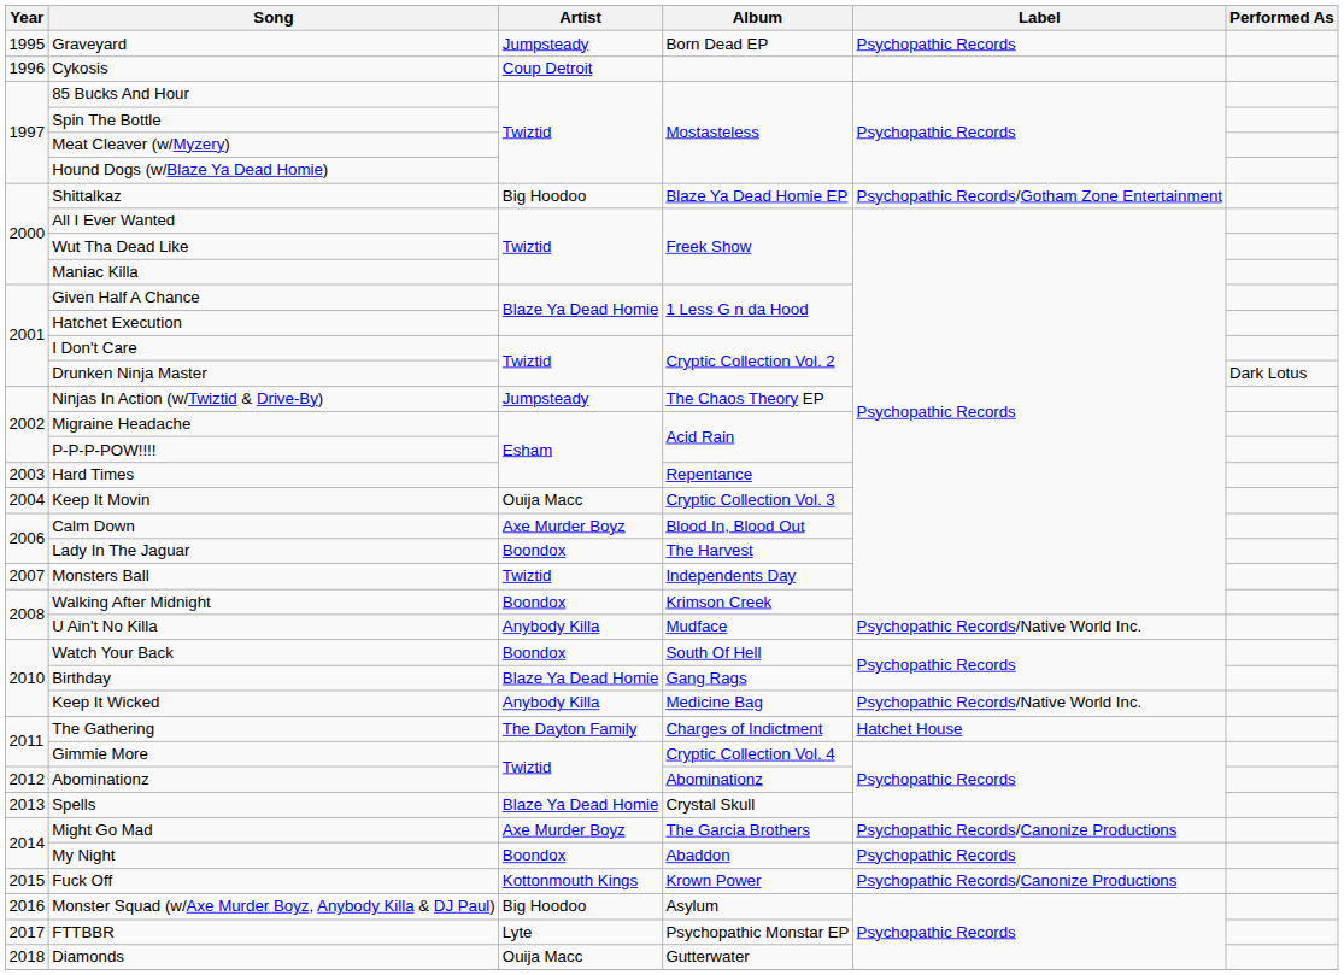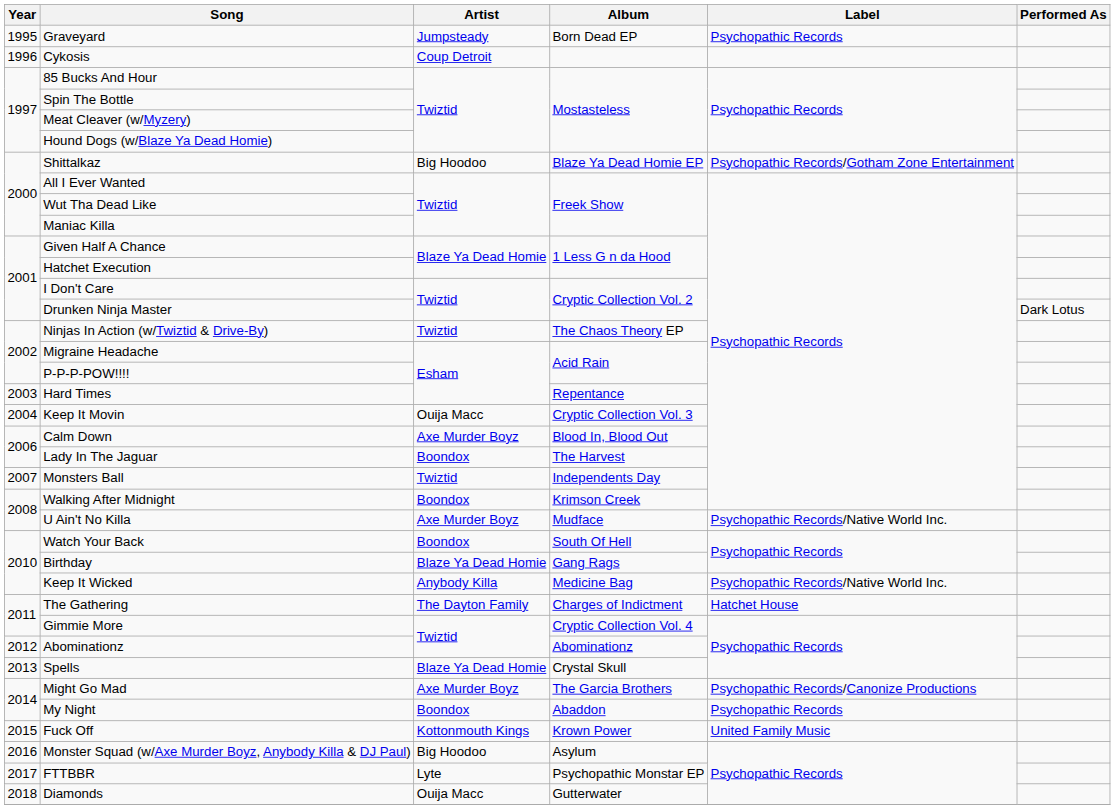 <table class="wikitable" border="1">
 <tr>
 <th>Year</th>
 <th>Song</th>
 <th>Artist</th>
 <th>Album</th>
 <th>Label</th>
 <th>Performed As</th>
 </tr>
 <tr>
 <td>1995</td>
 <td>Graveyard</td>
 <td><a href='#'>Jumpsteady</a></td>
 <td>Born Dead EP</td>
 <td><a href='#'>Psychopathic Records</a></td>
 <td></td>
 </tr>
 <tr>
 <td>1996</td>
 <td>Cykosis</td>
 <td><a href='#'>Coup Detroit</a></td>
 <td></td>
 <td></td>
 <td></td>
 </tr>
 <tr>
 <td rowspan="4">1997</td>
 <td>85 Bucks And Hour</td>
 <td rowspan="4"><a href='#'>Twiztid</a></td>
 <td rowspan="4"><a href='#'>Mostasteless</a></td>
 <td rowspan="4"><a href='#'>Psychopathic Records</a></td>
 <td></td>
 </tr>
 <tr>
 <td>Spin The Bottle</td>
 <td></td>
 </tr>
 <tr>
 <td>Meat Cleaver (w/<a href='#'>Myzery</a>)</td>
 <td></td>
 </tr>
 <tr>
 <td>Hound Dogs (w/<a href='#'>Blaze Ya Dead Homie</a>)</td>
 <td></td>
 </tr>
 <tr>
 <td rowspan="4">2000</td>
 <td>Shittalkaz</td>
 <td>Big Hoodoo</td>
 <td><a href='#'>Blaze Ya Dead Homie EP</a></td>
 <td><a href='#'>Psychopathic Records</a>/<a href='#'>Gotham Zone Entertainment</a></td>
 <td></td>
 </tr>
 <tr>
 <td>All I Ever Wanted</td>
 <td rowspan="3"><a href='#'>Twiztid</a></td>
 <td rowspan="3"><a href='#'>Freek Show</a></td>
 <td rowspan="16"><a href='#'>Psychopathic Records</a></td>
 <td></td>
 </tr>
 <tr>
 <td>Wut Tha Dead Like</td>
 <td></td>
 </tr>
 <tr>
 <td>Maniac Killa</td>
 <td></td>
 </tr>
 <tr>
 <td rowspan="4">2001</td>
 <td>Given Half A Chance</td>
 <td rowspan="2"><a href='#'>Blaze Ya Dead Homie</a></td>
 <td rowspan="2"><a href='#'>1 Less G n da Hood</a></td>
 <td></td>
 </tr>
 <tr>
 <td>Hatchet Execution</td>
 <td></td>
 </tr>
 <tr>
 <td>I Don't Care</td>
 <td rowspan="2"><a href='#'>Twiztid</a></td>
 <td rowspan="2"><a href='#'>Cryptic Collection Vol. 2</a></td>
 <td></td>
 </tr>
 <tr>
 <td>Drunken Ninja Master</td>
 <td>Dark Lotus</td>
 </tr>
 <tr>
 <td rowspan="3">2002</td>
 <td>Ninjas In Action (w/<a href='#'>Twiztid</a> & <a href='#'>Drive-By</a>)</td>
-<td><a href='#'>Jumpsteady</a></td>
+<td><a href='#'>Twiztid</a></td>
 <td><a href='#'>The Chaos Theory</a> EP</td>
 <td></td>
 </tr>
 <tr>
 <td>Migraine Headache</td>
 <td rowspan="3"><a href='#'>Esham</a></td>
 <td rowspan="2"><a href='#'>Acid Rain</a></td>
 <td></td>
 </tr>
 <tr>
 <td>P-P-P-POW!!!!</td>
 <td></td>
 </tr>
 <tr>
 <td>2003</td>
 <td>Hard Times</td>
 <td><a href='#'>Repentance</a></td>
 <td></td>
 </tr>
 <tr>
 <td>2004</td>
 <td>Keep It Movin</td>
 <td>Ouija Macc</td>
 <td><a href='#'>Cryptic Collection Vol. 3</a></td>
 <td></td>
 </tr>
 <tr>
 <td rowspan="2">2006</td>
 <td>Calm Down</td>
 <td><a href='#'>Axe Murder Boyz</a></td>
 <td><a href='#'>Blood In, Blood Out</a></td>
 <td></td>
 </tr>
 <tr>
 <td>Lady In The Jaguar</td>
 <td><a href='#'>Boondox</a></td>
 <td><a href='#'>The Harvest</a></td>
 <td></td>
 </tr>
 <tr>
 <td>2007</td>
 <td>Monsters Ball</td>
 <td><a href='#'>Twiztid</a></td>
 <td><a href='#'>Independents Day</a></td>
 <td></td>
 </tr>
 <tr>
 <td rowspan="2">2008</td>
 <td>Walking After Midnight</td>
 <td><a href='#'>Boondox</a></td>
 <td><a href='#'>Krimson Creek</a></td>
 <td></td>
 </tr>
 <tr>
 <td>U Ain't No Killa</td>
-<td><a href='#'>Anybody Killa</a></td>
+<td><a href='#'>Axe Murder Boyz</a></td>
 <td><a href='#'>Mudface</a></td>
 <td><a href='#'>Psychopathic Records</a>/Native World Inc.</td>
 <td></td>
 </tr>
 <tr>
 <td rowspan="3">2010</td>
 <td>Watch Your Back</td>
 <td><a href='#'>Boondox</a></td>
 <td><a href='#'>South Of Hell</a></td>
 <td rowspan="2"><a href='#'>Psychopathic Records</a></td>
 <td></td>
 </tr>
 <tr>
 <td>Birthday</td>
 <td><a href='#'>Blaze Ya Dead Homie</a></td>
 <td><a href='#'>Gang Rags</a></td>
 <td></td>
 </tr>
 <tr>
 <td>Keep It Wicked</td>
 <td><a href='#'>Anybody Killa</a></td>
 <td><a href='#'>Medicine Bag</a></td>
 <td><a href='#'>Psychopathic Records</a>/Native World Inc.</td>
 <td></td>
 </tr>
 <tr>
 <td rowspan="2">2011</td>
 <td>The Gathering</td>
 <td><a href='#'>The Dayton Family</a></td>
 <td><a href='#'>Charges of Indictment</a></td>
 <td><a href='#'>Hatchet House</a></td>
 <td></td>
 </tr>
 <tr>
 <td>Gimmie More</td>
 <td rowspan="2"><a href='#'>Twiztid</a></td>
 <td><a href='#'>Cryptic Collection Vol. 4</a></td>
 <td rowspan="3"><a href='#'>Psychopathic Records</a></td>
 <td></td>
 </tr>
 <tr>
 <td>2012</td>
 <td>Abominationz</td>
 <td><a href='#'>Abominationz</a></td>
 <td></td>
 </tr>
 <tr>
 <td>2013</td>
 <td>Spells</td>
 <td><a href='#'>Blaze Ya Dead Homie</a></td>
 <td>Crystal Skull</td>
 <td></td>
 </tr>
 <tr>
 <td rowspan="2">2014</td>
 <td>Might Go Mad</td>
 <td><a href='#'>Axe Murder Boyz</a></td>
 <td><a href='#'>The Garcia Brothers</a></td>
 <td><a href='#'>Psychopathic Records</a>/<a href='#'>Canonize Productions</a></td>
 <td></td>
 </tr>
 <tr>
 <td>My Night</td>
 <td><a href='#'>Boondox</a></td>
 <td><a href='#'>Abaddon</a></td>
 <td><a href='#'>Psychopathic Records</a></td>
 <td></td>
 </tr>
 <tr>
 <td>2015</td>
 <td>Fuck Off</td>
 <td><a href='#'>Kottonmouth Kings</a></td>
 <td><a href='#'>Krown Power</a></td>
-<td><a href='#'>Psychopathic Records</a>/<a href='#'>Canonize Productions</a></td>
+<td><a href='#'>United Family Music</a></td>
 <td></td>
 </tr>
 <tr>
 <td>2016</td>
 <td>Monster Squad (w/<a href='#'>Axe Murder Boyz</a>, <a href='#'>Anybody Killa</a> & <a href='#'>DJ Paul</a>)</td>
 <td>Big Hoodoo</td>
 <td>Asylum</td>
 <td rowspan="3"><a href='#'>Psychopathic Records</a></td>
 <td></td>
 </tr>
 <tr>
 <td>2017</td>
 <td>FTTBBR</td>
 <td>Lyte</td>
 <td>Psychopathic Monstar EP</td>
 <td></td>
 </tr>
 <tr>
 <td>2018</td>
 <td>Diamonds</td>
 <td>Ouija Macc</td>
 <td>Gutterwater</td>
 <td></td>
 </tr>
 <tr>
 </tr>
 </table>
